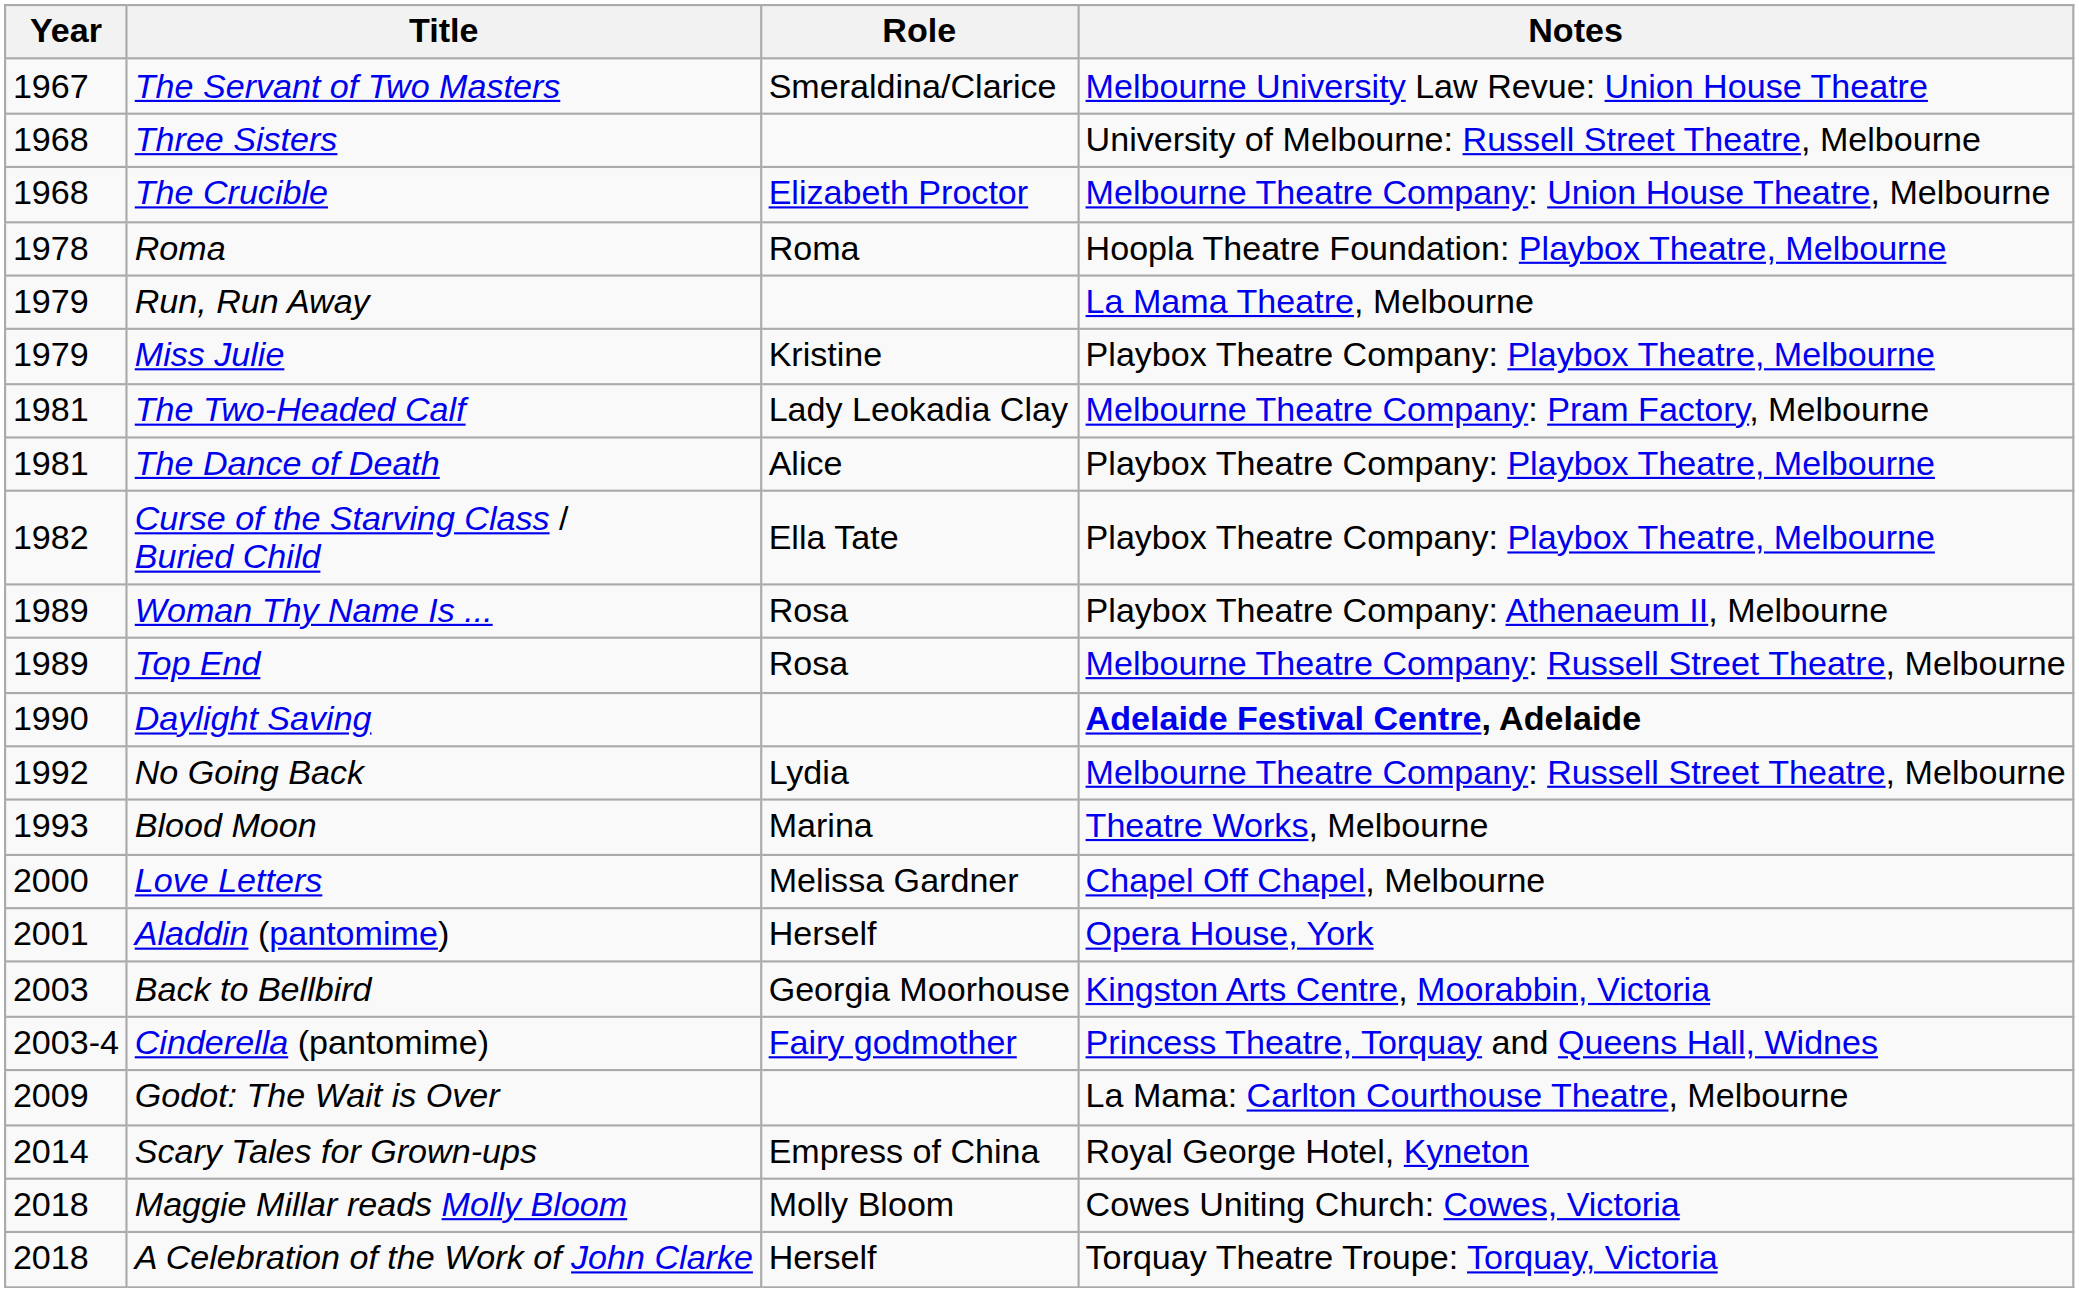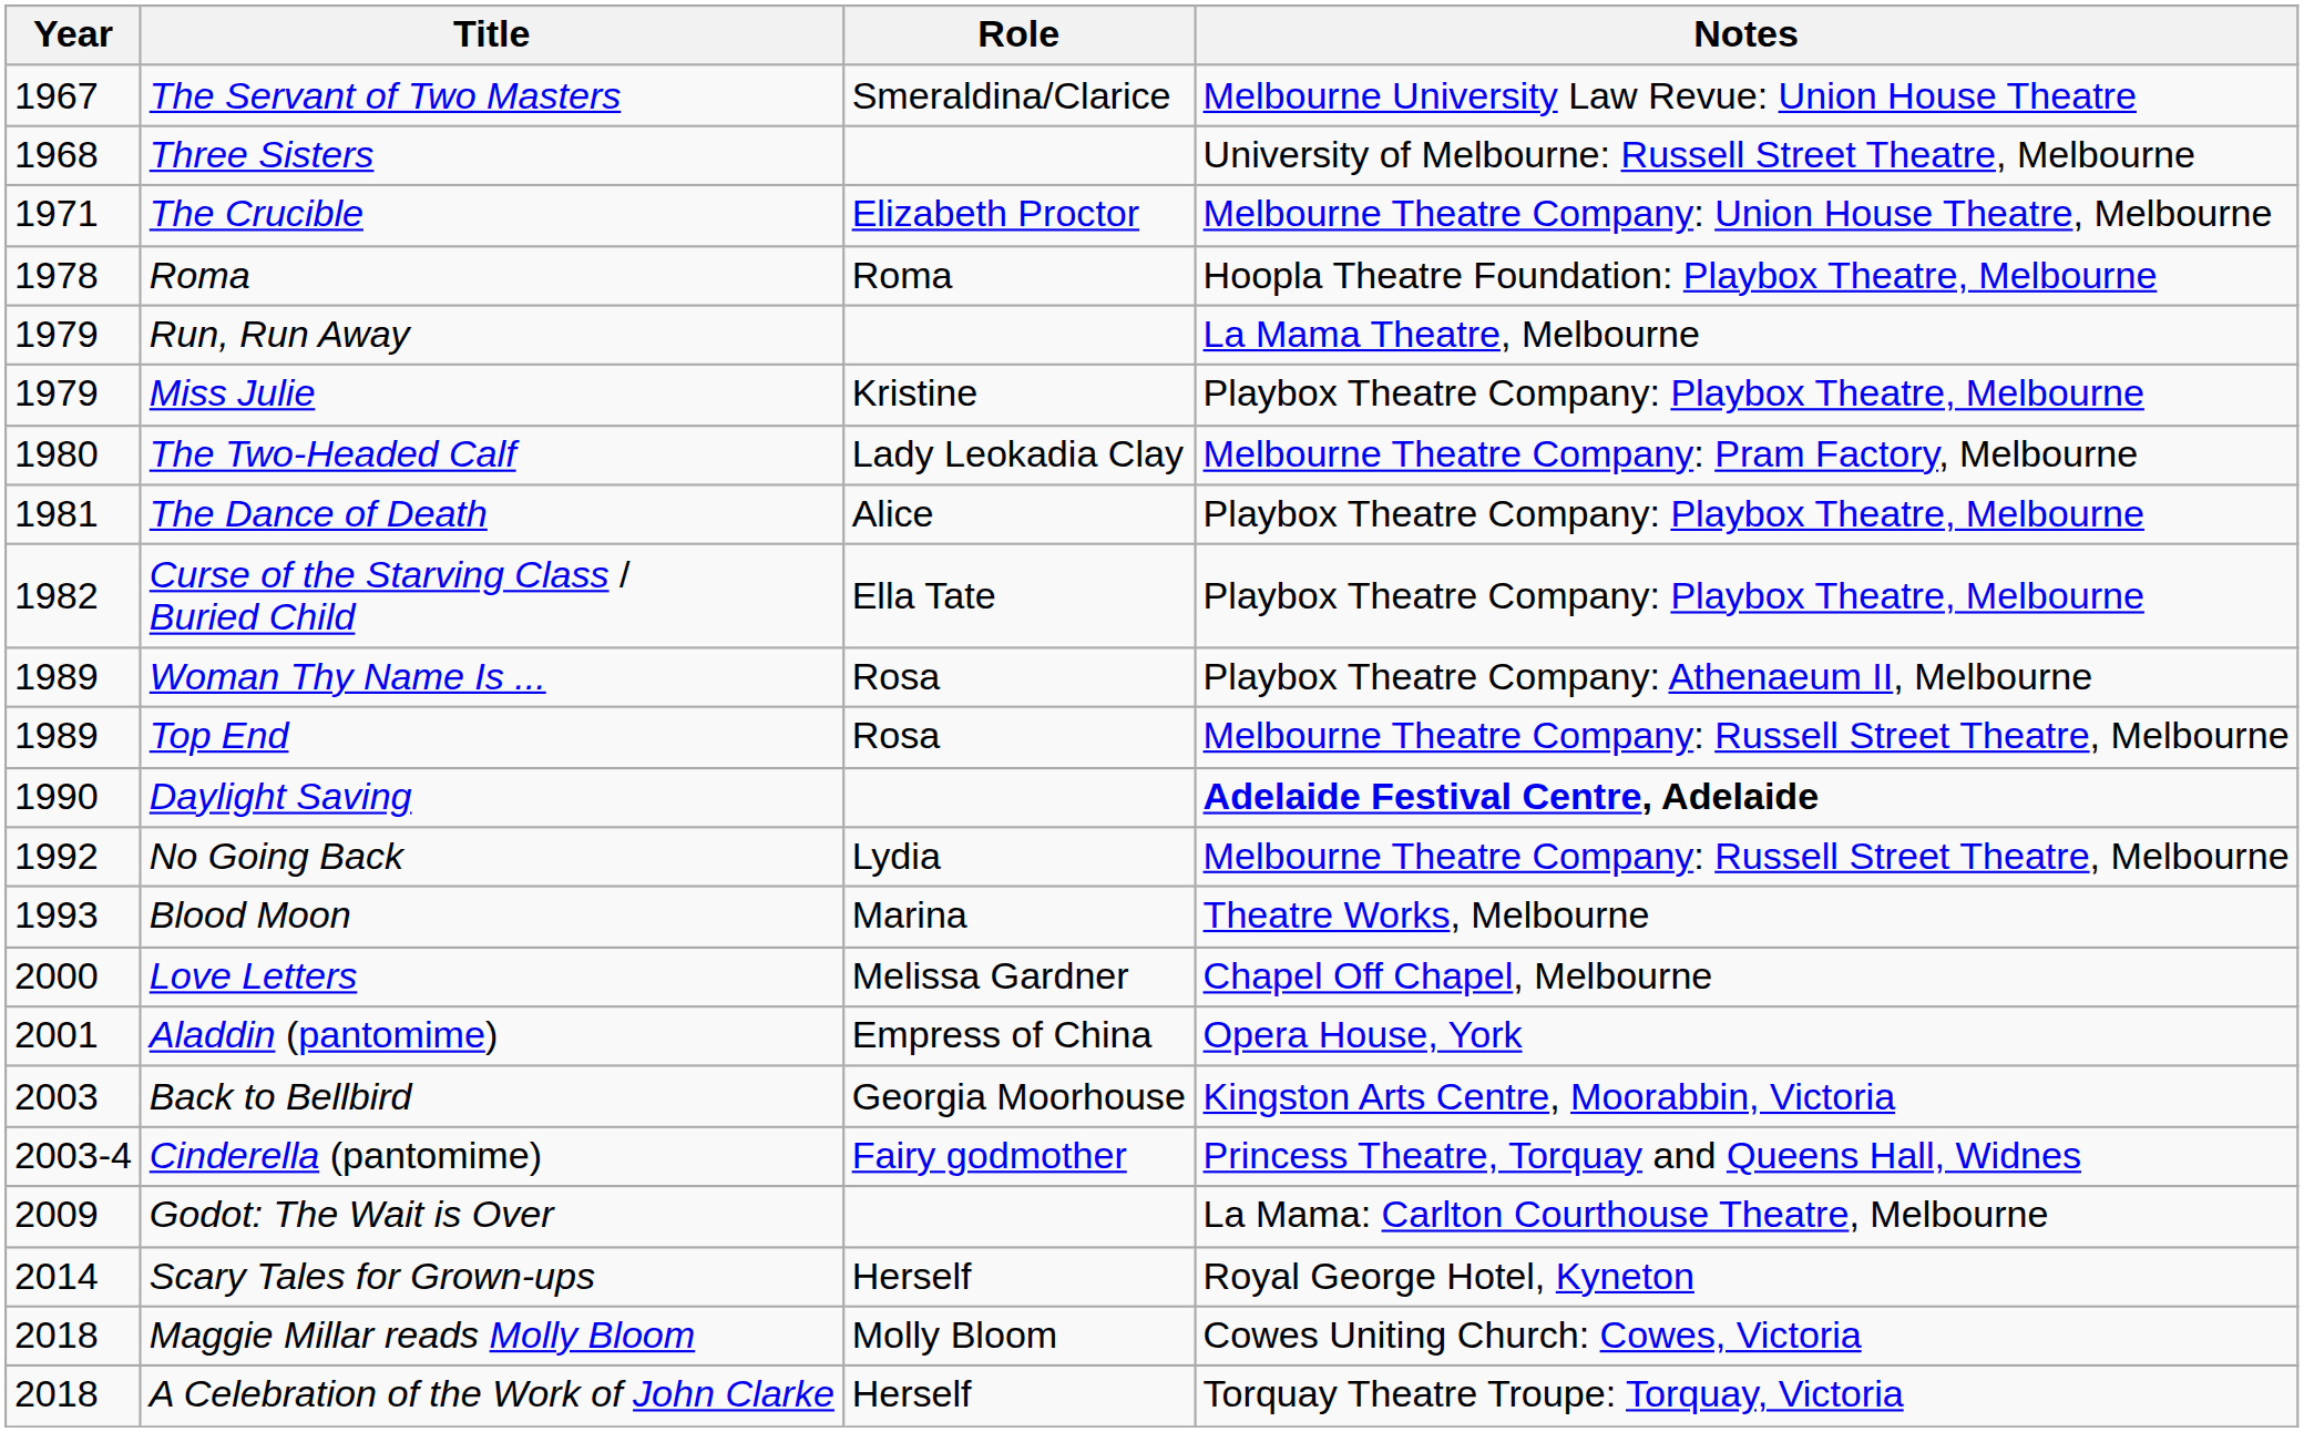 <table class="wikitable">
 <tr>
 <th>Year</th>
 <th>Title</th>
 <th>Role</th>
 <th>Notes</th>
 </tr>
 <tr>
 <td>1967</td>
 <td><em><a href='#'>The Servant of Two Masters</a></em></td>
 <td>Smeraldina/Clarice</td>
 <td><a href='#'>Melbourne University</a> Law Revue: <a href='#'>Union House Theatre</a></td>
 </tr>
 <tr>
 <td>1968</td>
 <td><em><a href='#'>Three Sisters</a></em></td>
 <td></td>
 <td>University of Melbourne: <a href='#'>Russell Street Theatre</a>, Melbourne</td>
 </tr>
 <tr>
-<td>1968</td>
+<td>1971</td>
 <td><em><a href='#'>The Crucible</a></em></td>
 <td><a href='#'>Elizabeth Proctor</a></td>
 <td><a href='#'>Melbourne Theatre Company</a>: <a href='#'>Union House Theatre</a>, Melbourne</td>
 </tr>
 <tr>
 <td>1978</td>
 <td><em>Roma</em></td>
 <td>Roma</td>
 <td>Hoopla Theatre Foundation: <a href='#'>Playbox Theatre, Melbourne</a></td>
 </tr>
 <tr>
 <td>1979</td>
 <td><em>Run, Run Away</em></td>
 <td></td>
 <td><a href='#'>La Mama Theatre</a>, Melbourne</td>
 </tr>
 <tr>
 <td>1979</td>
 <td><em><a href='#'>Miss Julie</a></em></td>
 <td>Kristine</td>
 <td>Playbox Theatre Company: <a href='#'>Playbox Theatre, Melbourne</a></td>
 </tr>
 <tr>
-<td>1981</td>
+<td>1980</td>
 <td><em><a href='#'>The Two-Headed Calf</a></em></td>
 <td>Lady Leokadia Clay</td>
 <td><a href='#'>Melbourne Theatre Company</a>: <a href='#'>Pram Factory</a>, Melbourne</td>
 </tr>
 <tr>
 <td>1981</td>
 <td><em><a href='#'>The Dance of Death</a></em></td>
 <td>Alice</td>
 <td>Playbox Theatre Company: <a href='#'>Playbox Theatre, Melbourne</a></td>
 </tr>
 <tr>
 <td>1982</td>
 <td><em><a href='#'>Curse of the Starving Class</a></em> /<br><em><a href='#'>Buried Child</a></em></td>
 <td>Ella Tate</td>
 <td>Playbox Theatre Company: <a href='#'>Playbox Theatre, Melbourne</a></td>
 </tr>
 <tr>
 <td>1989</td>
 <td><em><a href='#'>Woman Thy Name Is ...</a></em></td>
 <td>Rosa</td>
 <td>Playbox Theatre Company: <a href='#'>Athenaeum II</a>, Melbourne</td>
 </tr>
 <tr>
 <td>1989</td>
 <td><em><a href='#'>Top End</a></em></td>
 <td>Rosa</td>
 <td><a href='#'>Melbourne Theatre Company</a>: <a href='#'>Russell Street Theatre</a>, Melbourne</td>
 </tr>
 <tr>
 <td>1990</td>
 <td><em><a href='#'>Daylight Saving</a></em></td>
 <td></td>
 <td><strong><a href='#'>Adelaide Festival Centre</a>, Adelaide</strong></td>
 </tr>
 <tr>
 <td>1992</td>
 <td><em>No Going Back</em></td>
 <td>Lydia</td>
 <td><a href='#'>Melbourne Theatre Company</a>: <a href='#'>Russell Street Theatre</a>, Melbourne</td>
 </tr>
 <tr>
 <td>1993</td>
 <td><em>Blood Moon</em></td>
 <td>Marina</td>
 <td><a href='#'>Theatre Works</a>, Melbourne</td>
 </tr>
 <tr>
 <td>2000</td>
 <td><em><a href='#'>Love Letters</a></em></td>
 <td>Melissa Gardner</td>
 <td><a href='#'>Chapel Off Chapel</a>, Melbourne</td>
 </tr>
 <tr>
 <td>2001</td>
 <td><em><a href='#'>Aladdin</a></em> (<a href='#'>pantomime</a>)</td>
-<td>Herself</td>
+<td>Empress of China</td>
 <td><a href='#'>Opera House, York</a></td>
 </tr>
 <tr>
 <td>2003</td>
 <td><em>Back to Bellbird</em></td>
 <td>Georgia Moorhouse</td>
 <td><a href='#'>Kingston Arts Centre</a>, <a href='#'>Moorabbin, Victoria</a></td>
 </tr>
 <tr>
 <td>2003-4</td>
 <td><em><a href='#'>Cinderella</a></em> (pantomime)</td>
 <td><a href='#'>Fairy godmother</a></td>
 <td><a href='#'>Princess Theatre, Torquay</a> and <a href='#'>Queens Hall, Widnes</a></td>
 </tr>
 <tr>
 <td>2009</td>
 <td><em>Godot: The Wait is Over</em></td>
 <td></td>
 <td>La Mama: <a href='#'>Carlton Courthouse Theatre</a>, Melbourne</td>
 </tr>
 <tr>
 <td>2014</td>
 <td><em>Scary Tales for Grown-ups</em></td>
-<td>Empress of China</td>
+<td>Herself</td>
 <td>Royal George Hotel, <a href='#'>Kyneton</a></td>
 </tr>
 <tr>
 <td>2018</td>
 <td><em>Maggie Millar reads <a href='#'>Molly Bloom</a></em></td>
 <td>Molly Bloom</td>
 <td>Cowes Uniting Church: <a href='#'>Cowes, Victoria</a></td>
 </tr>
 <tr>
 <td>2018</td>
 <td><em>A Celebration of the Work of <a href='#'>John Clarke</a></em></td>
 <td>Herself</td>
 <td>Torquay Theatre Troupe: <a href='#'>Torquay, Victoria</a></td>
 </tr>
 </table>
